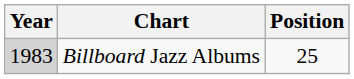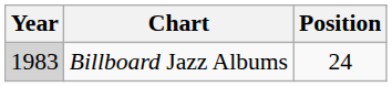 <table class="wikitable">
 <tr>
 <th>Year</th>
 <th>Chart</th>
 <th>Position</th>
 </tr>
 <tr>
 <td style="background: lightgrey;">1983</td>
 <td><em>Billboard</em>  Jazz Albums</td>
-<td align="center">25</td>
+<td align="center">24</td>
 </tr>
 </table>
